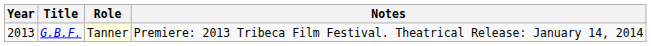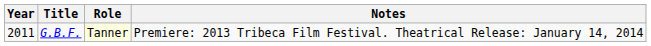 <table class="wikitable sortable">
 <tr>
 <th>Year</th>
 <th>Title</th>
 <th>Role</th>
 <th class="unsortable">Notes</th>
 </tr>
 <tr>
-<td>2013</td>
+<td>2011</td>
 <td><em><a href='#'>G.B.F.</a></em></td>
 <td style="background: lightyellow;">Tanner</td>
 <td>Premiere: 2013 Tribeca Film Festival. Theatrical Release: January 14, 2014</td>
 </tr>
 </table>
